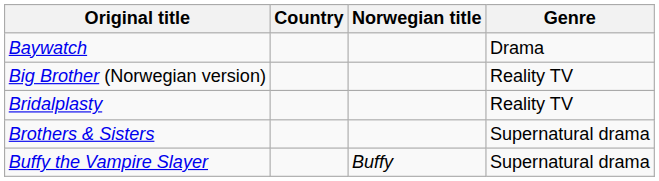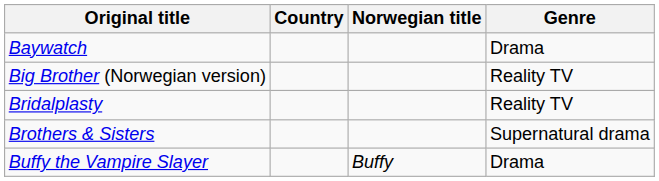 <table class="wikitable">
 <tr>
 <th>Original title</th>
 <th>Country</th>
 <th>Norwegian title</th>
 <th>Genre</th>
 </tr>
 <tr>
 <td><em><a href='#'>Baywatch</a></em></td>
 <td></td>
 <td></td>
 <td>Drama</td>
 </tr>
 <tr>
 <td><em><a href='#'>Big Brother</a></em> (Norwegian version)</td>
 <td></td>
 <td></td>
 <td>Reality TV</td>
 </tr>
 <tr>
 <td><em><a href='#'>Bridalplasty</a></em></td>
 <td></td>
 <td></td>
 <td>Reality TV</td>
 </tr>
 <tr>
 <td><em><a href='#'>Brothers & Sisters</a></em></td>
 <td></td>
 <td></td>
 <td>Supernatural drama</td>
 </tr>
 <tr>
 <td><em><a href='#'>Buffy the Vampire Slayer</a></em></td>
 <td></td>
 <td><em>Buffy</em></td>
-<td>Supernatural drama</td>
+<td>Drama</td>
 </tr>
 </table>
